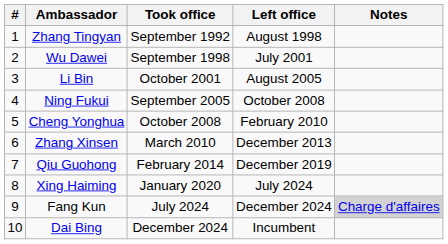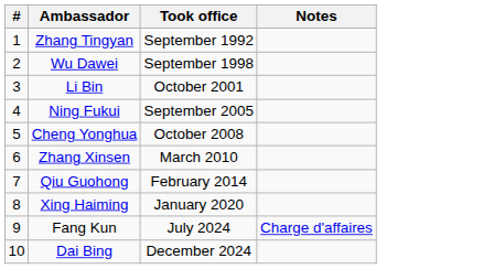 <table class=wikitable style="text-align:center">
 <tr>
 <th>#</th>
 <th>Ambassador</th>
 <th>Took office</th>
-<th>Left office</th>
 <th>Notes</th>
 </tr>
 <tr>
 <td>1</td>
 <td><a href='#'>Zhang Tingyan</a></td>
 <td>September 1992</td>
-<td>August 1998</td>
 <td></td>
 </tr>
 <tr>
 <td>2</td>
 <td><a href='#'>Wu Dawei</a></td>
 <td>September 1998</td>
-<td>July 2001</td>
 <td></td>
 </tr>
 <tr>
 <td>3</td>
 <td><a href='#'>Li Bin</a></td>
 <td>October 2001</td>
-<td>August 2005</td>
 <td></td>
 </tr>
 <tr>
 <td>4</td>
 <td><a href='#'>Ning Fukui</a></td>
 <td>September 2005</td>
-<td>October 2008</td>
 <td></td>
 </tr>
 <tr>
 <td>5</td>
 <td><a href='#'>Cheng Yonghua</a></td>
 <td>October 2008</td>
-<td>February 2010</td>
 <td></td>
 </tr>
 <tr>
 <td>6</td>
 <td><a href='#'>Zhang Xinsen</a></td>
 <td>March 2010</td>
-<td>December 2013</td>
 <td></td>
 </tr>
 <tr>
 <td>7</td>
 <td><a href='#'>Qiu Guohong</a></td>
 <td>February 2014</td>
-<td>December 2019</td>
 <td></td>
 </tr>
 <tr>
 <td>8</td>
 <td><a href='#'>Xing Haiming</a></td>
 <td>January 2020</td>
-<td>July 2024</td>
 <td></td>
 </tr>
 <tr>
 <td>9</td>
 <td>Fang Kun</td>
 <td>July 2024</td>
-<td>December 2024</td>
-<td style="background: lightgrey;"><a href='#'>Charge d'affaires</a></td>
+<td><a href='#'>Charge d'affaires</a></td>
 </tr>
 <tr>
 <td>10</td>
 <td><a href='#'>Dai Bing</a></td>
 <td>December 2024</td>
-<td>Incumbent</td>
 <td></td>
 </tr>
 </table>
